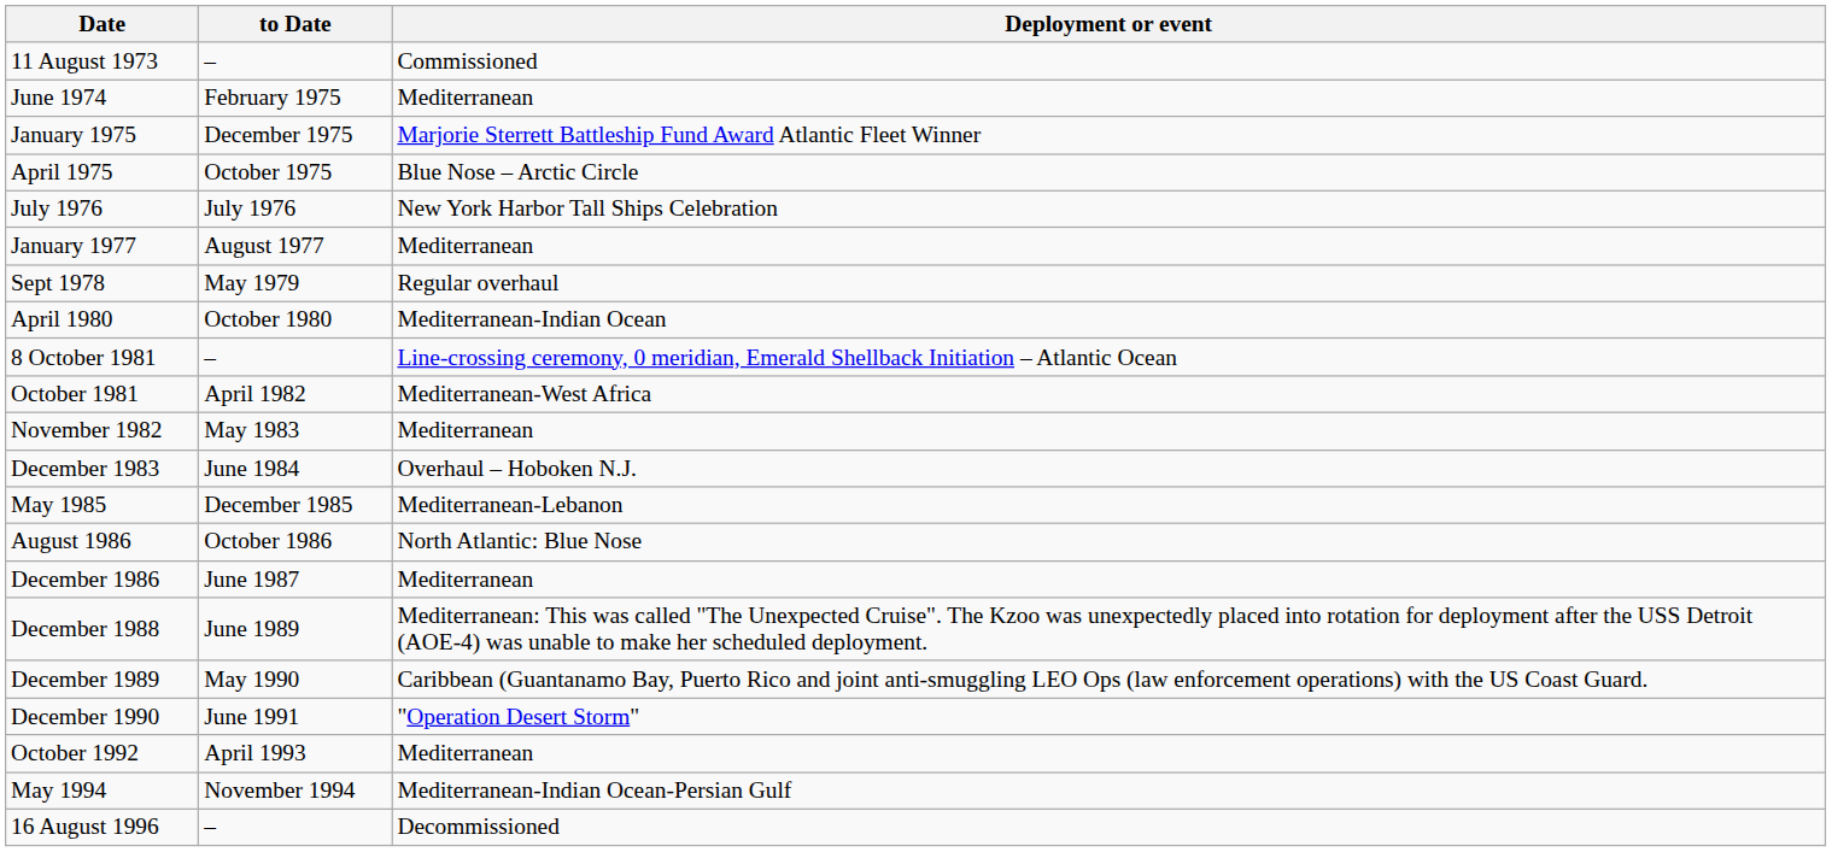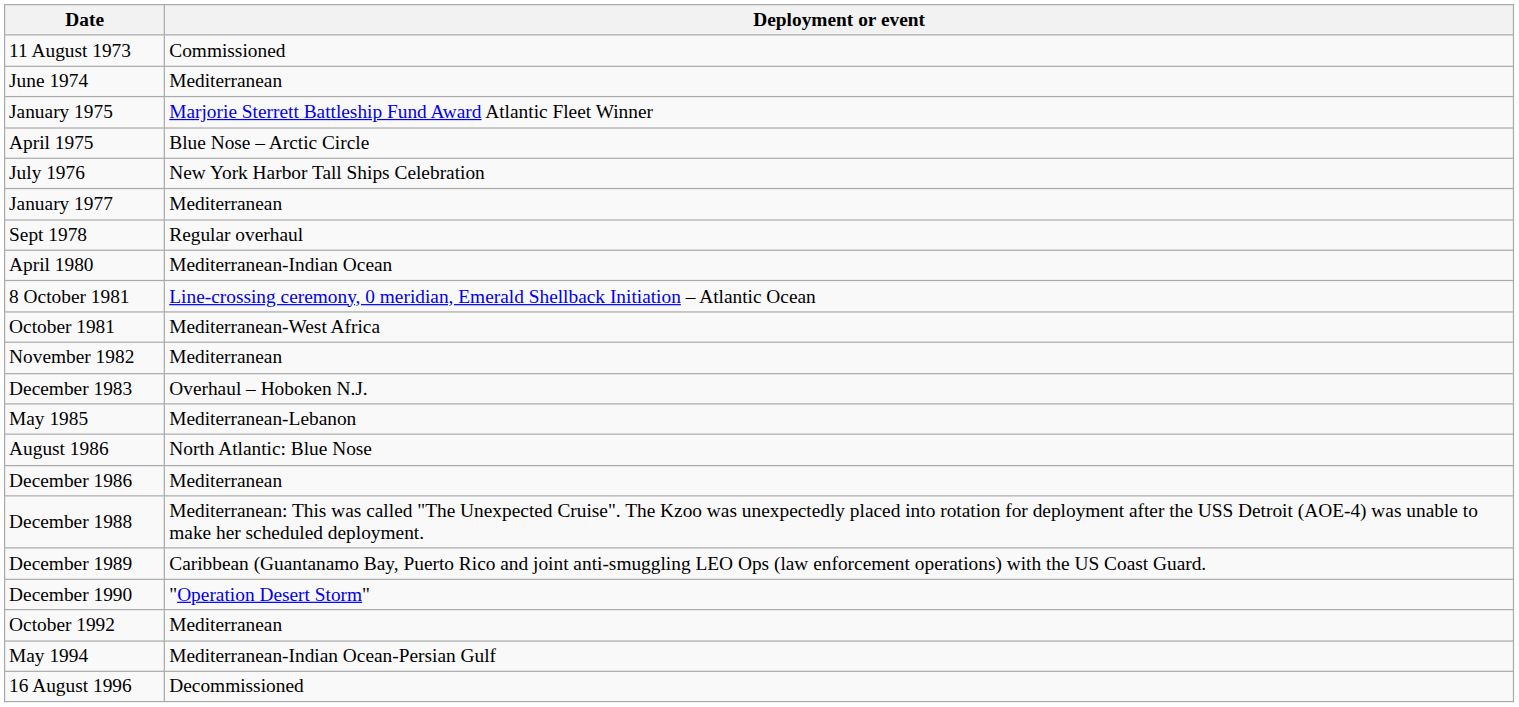 <table class="wikitable">
 <tr>
 <th width=125>Date</th>
-<th width=125>to Date</th>
 <th>Deployment or event</th>
 </tr>
 <tr>
 <td>11 August 1973</td>
-<td>–</td>
 <td>Commissioned</td>
 </tr>
 <tr>
 <td>June 1974</td>
-<td>February 1975</td>
 <td>Mediterranean</td>
 </tr>
 <tr>
 <td>January 1975</td>
-<td>December 1975</td>
 <td><a href='#'>Marjorie Sterrett Battleship Fund Award</a> Atlantic Fleet Winner</td>
 </tr>
 <tr>
 <td>April 1975</td>
-<td>October 1975</td>
 <td>Blue Nose – Arctic Circle</td>
 </tr>
 <tr>
-<td>July 1976</td>
 <td>July 1976</td>
 <td>New York Harbor Tall Ships Celebration</td>
 </tr>
 <tr>
 <td>January 1977</td>
-<td>August 1977</td>
 <td>Mediterranean</td>
 </tr>
 <tr>
 <td>Sept 1978</td>
-<td>May 1979</td>
 <td>Regular overhaul</td>
 </tr>
 <tr>
 <td>April 1980</td>
-<td>October 1980</td>
 <td>Mediterranean-Indian Ocean</td>
 </tr>
 <tr>
 <td>8 October 1981</td>
-<td>–</td>
 <td><a href='#'>Line-crossing ceremony, 0 meridian, Emerald Shellback Initiation</a> – Atlantic Ocean</td>
 </tr>
 <tr>
 <td>October 1981</td>
-<td>April 1982</td>
 <td>Mediterranean-West Africa</td>
 </tr>
 <tr>
 <td>November 1982</td>
-<td>May 1983</td>
 <td>Mediterranean</td>
 </tr>
 <tr>
 <td>December 1983</td>
-<td>June 1984</td>
 <td>Overhaul – Hoboken N.J.</td>
 </tr>
 <tr>
 <td>May 1985</td>
-<td>December 1985</td>
 <td>Mediterranean-Lebanon</td>
 </tr>
 <tr>
 <td>August 1986</td>
-<td>October 1986</td>
 <td>North Atlantic: Blue Nose</td>
 </tr>
 <tr>
 <td>December 1986</td>
-<td>June 1987</td>
 <td>Mediterranean</td>
 </tr>
 <tr>
 <td>December 1988</td>
-<td>June 1989</td>
 <td>Mediterranean: This was called "The Unexpected Cruise". The Kzoo was unexpectedly placed into rotation for deployment after the USS Detroit (AOE-4) was unable to make her scheduled deployment.</td>
 </tr>
 <tr>
 <td>December 1989</td>
-<td>May 1990</td>
 <td>Caribbean (Guantanamo Bay, Puerto Rico and joint anti-smuggling LEO Ops (law enforcement operations) with the US Coast Guard.</td>
 </tr>
 <tr>
 <td>December 1990</td>
-<td>June 1991</td>
 <td>"<a href='#'>Operation Desert Storm</a>"</td>
 </tr>
 <tr>
 <td>October 1992</td>
-<td>April 1993</td>
 <td>Mediterranean</td>
 </tr>
 <tr>
 <td>May 1994</td>
-<td>November 1994</td>
 <td>Mediterranean-Indian Ocean-Persian Gulf</td>
 </tr>
 <tr>
 <td>16 August 1996</td>
-<td>–</td>
 <td>Decommissioned</td>
 </tr>
 </table>
